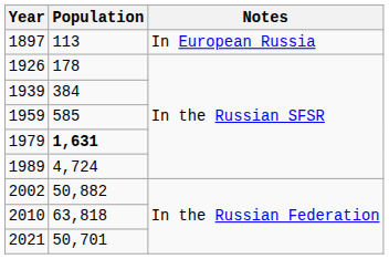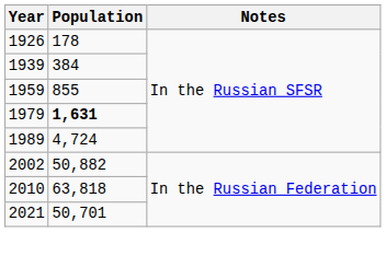 <table class="wikitable">
 <tr>
 <th>Year</th>
 <th>Population</th>
 <th>Notes</th>
-</tr>
-<tr>
-<td>1897</td>
-<td>113</td>
-<td>In <a href='#'>European Russia</a></td>
 </tr>
 <tr>
 <td>1926</td>
 <td>178</td>
 <td rowspan="5">In the <a href='#'>Russian SFSR</a></td>
 </tr>
 <tr>
 <td>1939</td>
 <td>384</td>
 </tr>
 <tr>
 <td>1959</td>
-<td>585</td>
+<td>855</td>
 </tr>
 <tr>
 <td>1979</td>
 <td><strong>1,631</strong></td>
 </tr>
 <tr>
 <td>1989</td>
 <td>4,724</td>
 </tr>
 <tr>
 <td>2002</td>
 <td>50,882</td>
 <td rowspan="5">In the <a href='#'>Russian Federation</a></td>
 </tr>
 <tr>
 <td>2010</td>
 <td>63,818</td>
 </tr>
 <tr>
 <td>2021</td>
 <td>50,701</td>
 </tr>
 </table>
